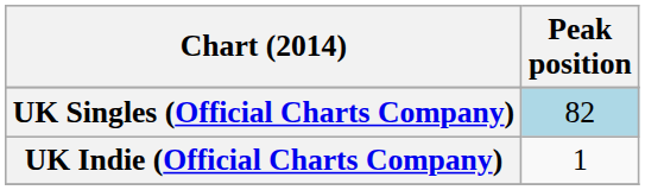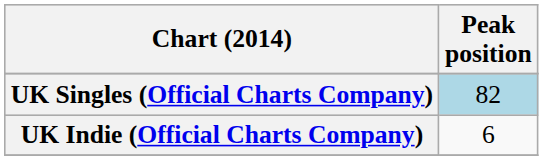 <table class="wikitable sortable plainrowheaders" style="text-align: center;">
 <tr>
 <th scope="col">Chart (2014)</th>
 <th scope="col">Peak<br>position</th>
 </tr>
 <tr>
 </tr>
 <tr>
 </tr>
 <tr>
 </tr>
 <tr>
 </tr>
 <tr>
 </tr>
 <tr>
 <th scope="row">UK Singles (<a href='#'>Official Charts Company</a>)</th>
 <td style="background: lightblue;">82</td>
 </tr>
 <tr>
 <th scope="row">UK Indie (<a href='#'>Official Charts Company</a>)</th>
-<td>1</td>
+<td>6</td>
 </tr>
 <tr>
 </tr>
 </table>
